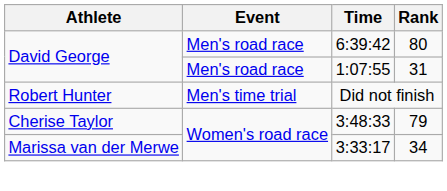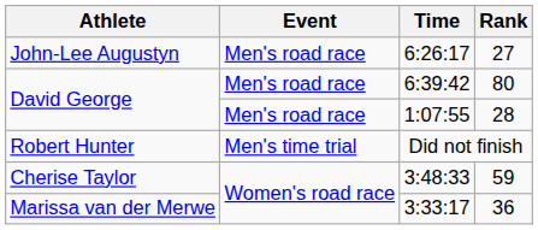 <table class=wikitable style="font-size:90%">
 <tr>
 <th>Athlete</th>
 <th>Event</th>
 <th>Time</th>
 <th>Rank</th>
+</tr>
+<tr align=center>
+<td align=left><a href='#'>John-Lee Augustyn</a></td>
+<td align=left><a href='#'>Men's road race</a></td>
+<td>6:26:17</td>
+<td>27</td>
 </tr>
 <tr align=center>
 <td align=left rowspan=2><a href='#'>David George</a></td>
 <td align=left><a href='#'>Men's road race</a></td>
 <td>6:39:42</td>
 <td>80</td>
 </tr>
 <tr align=center>
 <td align=left><a href='#'>Men's road race</a></td>
 <td>1:07:55</td>
-<td>31</td>
+<td>28</td>
 </tr>
 <tr align=center>
 <td align=left><a href='#'>Robert Hunter</a></td>
 <td align=left><a href='#'>Men's time trial</a></td>
 <td colspan=2>Did not finish</td>
 </tr>
 <tr align=center>
 <td align=left><a href='#'>Cherise Taylor</a></td>
 <td align=left rowspan=2><a href='#'>Women's road race</a></td>
 <td>3:48:33</td>
-<td>79</td>
+<td>59</td>
 </tr>
 <tr align=center>
 <td align=left><a href='#'>Marissa van der Merwe</a></td>
 <td>3:33:17</td>
-<td>34</td>
+<td>36</td>
 </tr>
 </table>
